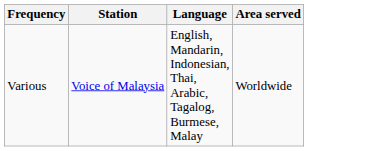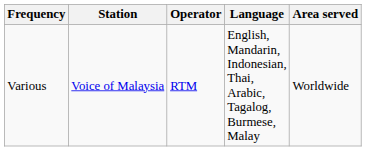 <table class="wikitable">
 <tr>
 <th>Frequency</th>
 <th>Station</th>
+<th>Operator</th>
 <th>Language</th>
 <th>Area served</th>
 </tr>
 <tr>
 <td>Various</td>
 <td><a href='#'>Voice of Malaysia</a></td>
+<td><a href='#'>RTM</a></td>
 <td>English,<br> Mandarin,<br> Indonesian,<br> Thai,<br> Arabic,<br> Tagalog,<br> Burmese,<br> Malay</td>
 <td>Worldwide</td>
 </tr>
 </table>
